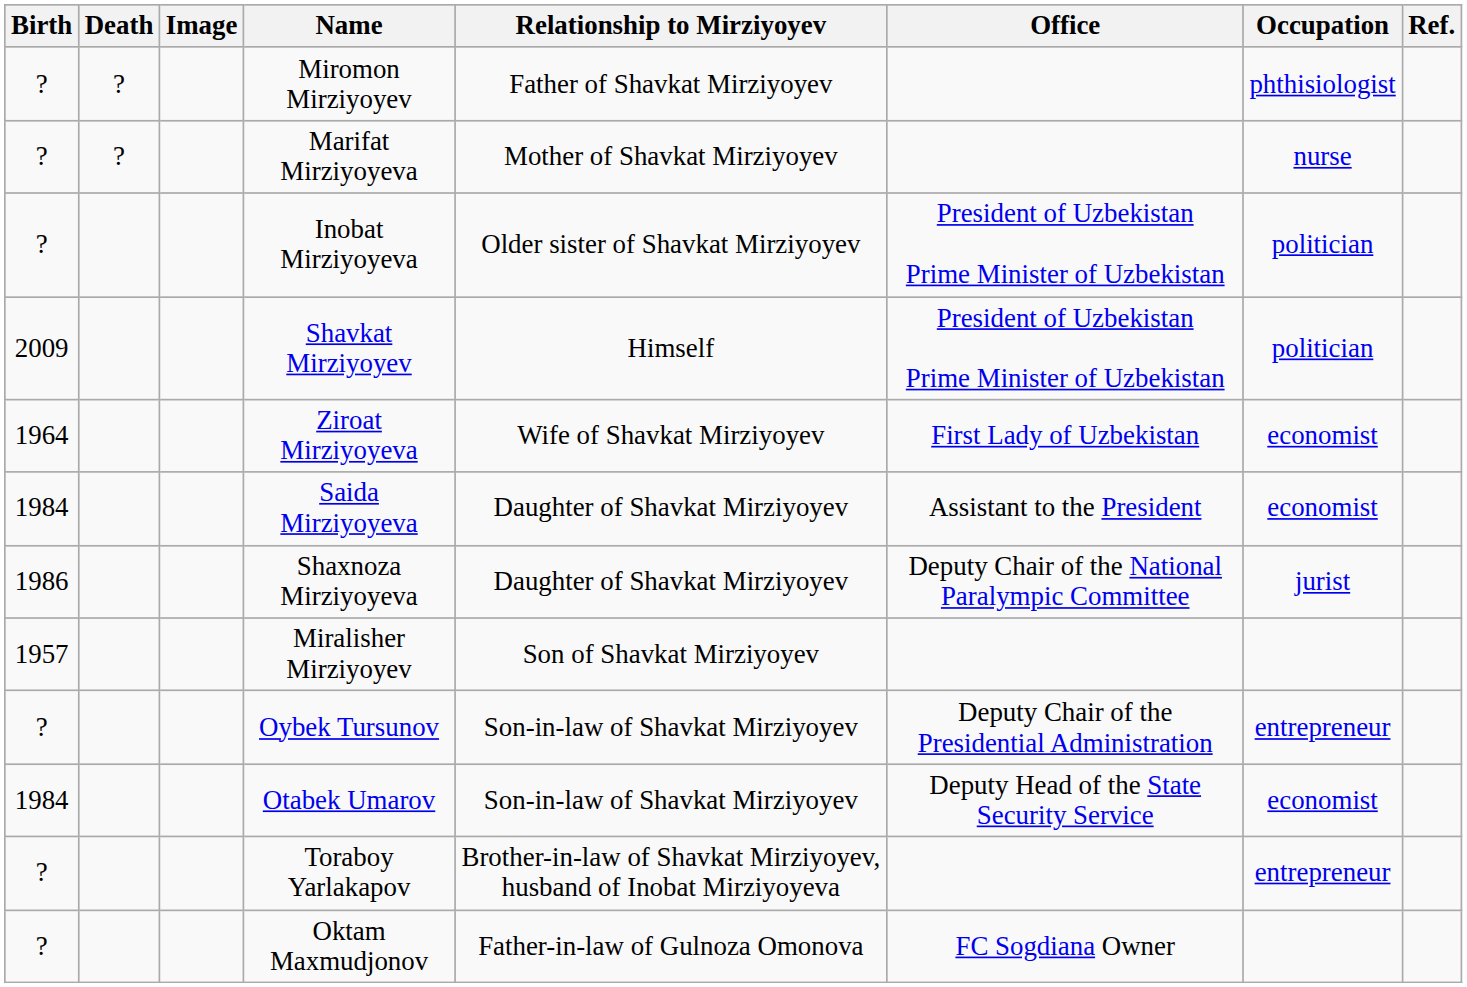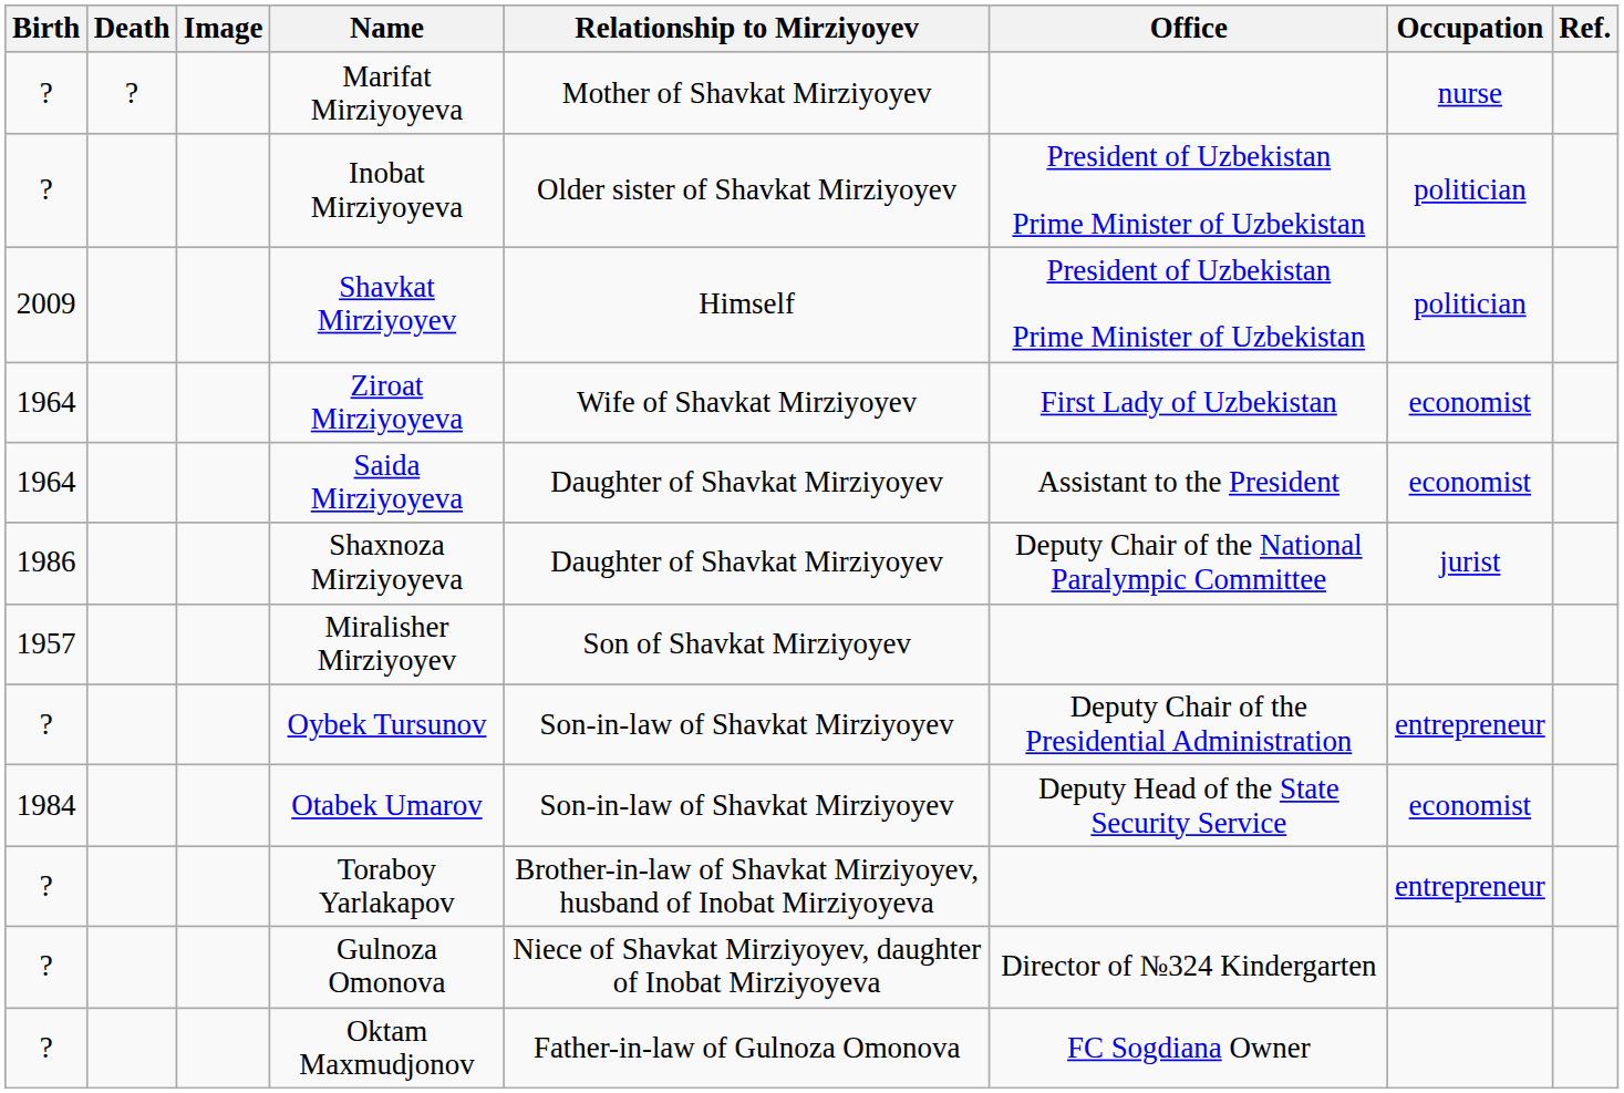 <table class="wikitable sortable sticky-header" style="text-align:center">
 <tr>
 <th>Birth</th>
 <th>Death</th>
 <th class=unsortable>Image</th>
 <th>Name</th>
 <th class=unsortable>Relationship to Mirziyoyev</th>
 <th class=unsortable>Office</th>
 <th>Occupation</th>
 <th class=unsortable>Ref.</th>
-</tr>
-<tr>
-<td>?</td>
-<td>?</td>
-<td></td>
-<td>Miromon Mirziyoyev</td>
-<td>Father of Shavkat Mirziyoyev</td>
-<td></td>
-<td><a href='#'>phthisiologist</a></td>
-<td></td>
 </tr>
 <tr>
 <td>?</td>
 <td>?</td>
 <td></td>
 <td>Marifat Mirziyoyeva</td>
 <td>Mother of Shavkat Mirziyoyev</td>
 <td></td>
 <td><a href='#'>nurse</a></td>
 <td></td>
 </tr>
 <tr>
 <td>?</td>
 <td></td>
 <td></td>
 <td>Inobat Mirziyoyeva</td>
 <td>Older sister of Shavkat Mirziyoyev</td>
 <td><a href='#'>President of Uzbekistan</a><br><br><a href='#'>Prime Minister of Uzbekistan</a><br></td>
 <td><a href='#'>politician</a></td>
 <td></td>
 </tr>
 <tr>
 <td>2009</td>
 <td></td>
 <td></td>
 <td><a href='#'>Shavkat Mirziyoyev</a></td>
 <td>Himself</td>
 <td><a href='#'>President of Uzbekistan</a><br><br><a href='#'>Prime Minister of Uzbekistan</a><br></td>
 <td><a href='#'>politician</a></td>
 <td></td>
 </tr>
 <tr>
 <td>1964</td>
 <td></td>
 <td></td>
 <td><a href='#'>Ziroat Mirziyoyeva</a></td>
 <td>Wife of Shavkat Mirziyoyev</td>
 <td><a href='#'>First Lady of Uzbekistan</a><br></td>
 <td><a href='#'>economist</a></td>
 <td></td>
 </tr>
 <tr>
-<td>1984</td>
+<td>1964</td>
 <td></td>
 <td></td>
 <td><a href='#'>Saida Mirziyoyeva</a></td>
 <td>Daughter of Shavkat Mirziyoyev</td>
 <td>Assistant to the <a href='#'>President</a><br></td>
 <td><a href='#'>economist</a></td>
 <td></td>
 </tr>
 <tr>
 <td>1986</td>
 <td></td>
 <td></td>
 <td>Shaxnoza Mirziyoyeva</td>
 <td>Daughter of Shavkat Mirziyoyev</td>
 <td>Deputy Chair of the <a href='#'>National Paralympic Committee</a><br></td>
 <td><a href='#'>jurist</a></td>
 <td></td>
 </tr>
 <tr>
 <td>1957</td>
 <td></td>
 <td></td>
 <td>Miralisher Mirziyoyev</td>
 <td>Son of Shavkat Mirziyoyev</td>
 <td></td>
 <td></td>
 <td></td>
 </tr>
 <tr>
 <td>?</td>
 <td></td>
 <td></td>
 <td><a href='#'>Oybek Tursunov</a></td>
 <td>Son-in-law of Shavkat Mirziyoyev</td>
 <td>Deputy Chair of the <a href='#'>Presidential Administration</a><br></td>
 <td><a href='#'>entrepreneur</a></td>
 <td></td>
 </tr>
 <tr>
 <td>1984</td>
 <td></td>
 <td></td>
 <td><a href='#'>Otabek Umarov</a></td>
 <td>Son-in-law of Shavkat Mirziyoyev</td>
 <td>Deputy Head of the <a href='#'>State Security Service</a><br></td>
 <td><a href='#'>economist</a></td>
 <td></td>
 </tr>
 <tr>
 <td>?</td>
 <td></td>
 <td></td>
 <td>Toraboy Yarlakapov</td>
 <td>Brother-in-law of Shavkat Mirziyoyev, husband of Inobat Mirziyoyeva</td>
 <td></td>
 <td><a href='#'>entrepreneur</a></td>
 <td></td>
 </tr>
 <tr>
 <td>?</td>
 <td></td>
 <td></td>
+<td>Gulnoza Omonova</td>
+<td>Niece of Shavkat Mirziyoyev, daughter of Inobat Mirziyoyeva</td>
+<td>Director of №324 Kindergarten</td>
+<td></td>
+<td></td>
+</tr>
+<tr>
+<td>?</td>
+<td></td>
+<td></td>
 <td>Oktam Maxmudjonov</td>
 <td>Father-in-law of Gulnoza Omonova</td>
 <td><a href='#'>FC Sogdiana</a> Owner<br></td>
 <td></td>
 <td></td>
 </tr>
 <tr>
 </tr>
 </table>
